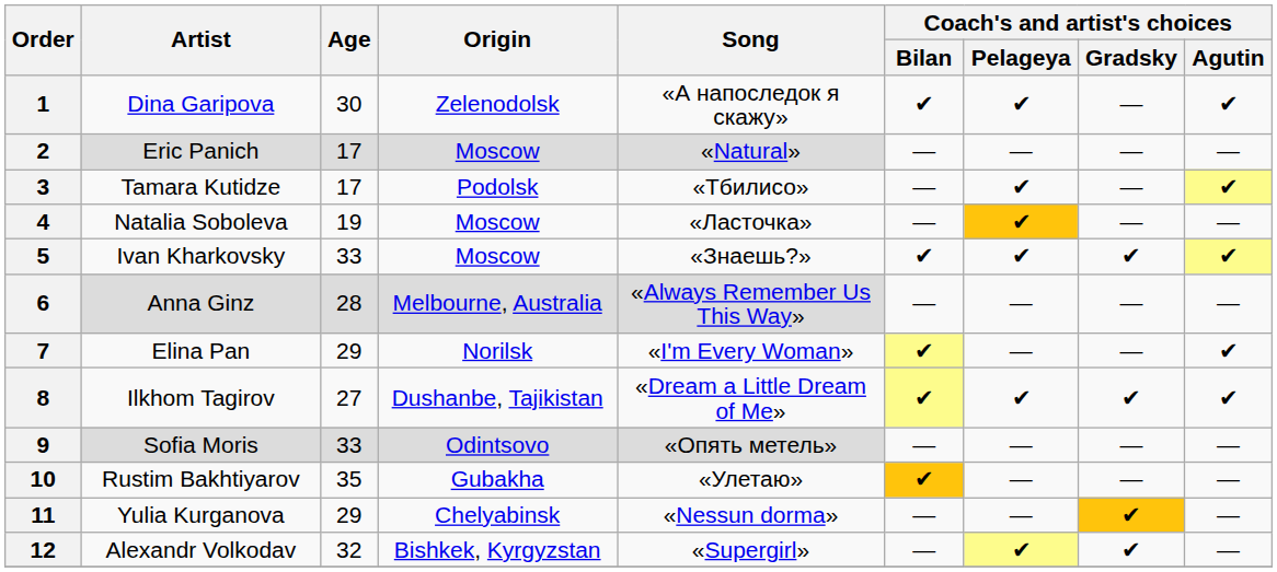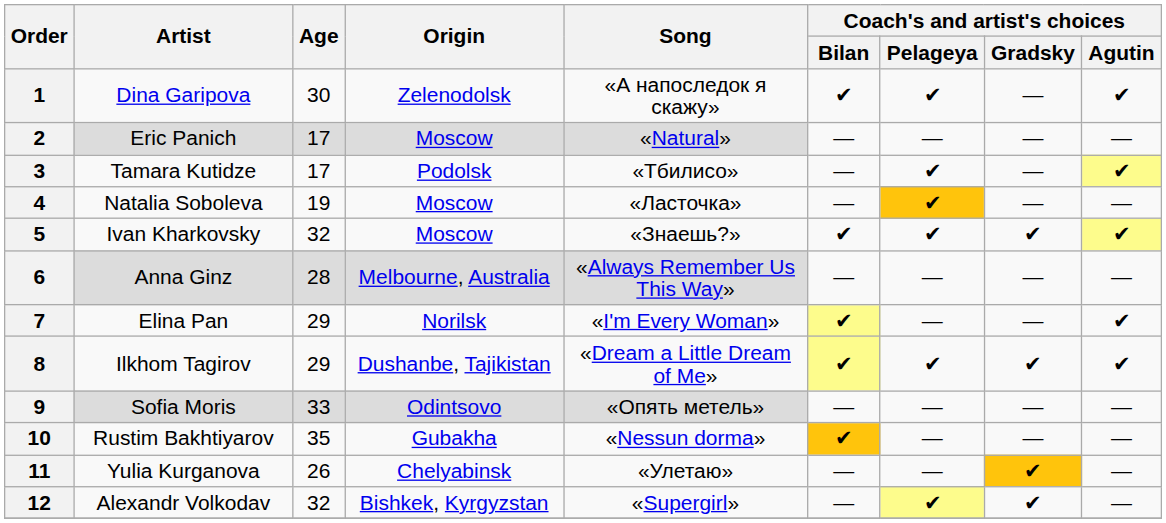 <table class="wikitable" style="text-align:center; line-height:17px; width:100%;">
 <tr>
 <th scope="col" rowspan=2 style="width:04%;">Order</th>
 <th scope="col" rowspan=2 style="width:18%;">Artist</th>
 <th scope="col" rowspan=2 style="width:04%;">Age</th>
 <th scope="col" rowspan=2 style="width:18%;">Origin</th>
 <th scope="col" rowspan=2 style="width:20%;">Song</th>
 <th scope="col" colspan=4 style="width:24%;">Coach's and artist's choices</th>
 </tr>
 <tr>
 <th style="width:06%;">Bilan</th>
 <th style="width:06%;">Pelageya</th>
 <th style="width:06%;">Gradsky</th>
 <th style="width:06%;">Agutin</th>
 </tr>
 <tr>
 <th>1</th>
 <td><a href='#'>Dina Garipova</a></td>
 <td>30</td>
 <td><a href='#'>Zelenodolsk</a></td>
 <td>«А напоследок я скажу»</td>
 <td>✔</td>
 <td>✔</td>
 <td>—</td>
 <td>✔</td>
 </tr>
 <tr>
 <th>2</th>
 <td style="background-color:#DCDCDC;">Eric Panich</td>
 <td style="background-color:#DCDCDC;">17</td>
 <td style="background-color:#DCDCDC;"><a href='#'>Moscow</a></td>
 <td style="background-color:#DCDCDC;">«<a href='#'>Natural</a>»</td>
 <td>—</td>
 <td>—</td>
 <td>—</td>
 <td>—</td>
 </tr>
 <tr>
 <th>3</th>
 <td>Tamara Kutidze</td>
 <td>17</td>
 <td><a href='#'>Podolsk</a></td>
 <td>«Тбилисо»</td>
 <td>—</td>
 <td>✔</td>
 <td>—</td>
 <td style="background-color:#fdfc8c;">✔</td>
 </tr>
 <tr>
 <th>4</th>
 <td>Natalia Soboleva</td>
 <td>19</td>
 <td><a href='#'>Moscow</a></td>
 <td>«Ласточка»</td>
 <td>—</td>
 <td style="background-color:#FFC40C;">✔</td>
 <td>—</td>
 <td>—</td>
 </tr>
 <tr>
 <th>5</th>
 <td>Ivan Kharkovsky</td>
-<td>33</td>
+<td>32</td>
 <td><a href='#'>Moscow</a></td>
 <td>«Знаешь?»</td>
 <td>✔</td>
 <td>✔</td>
 <td>✔</td>
 <td style="background-color:#fdfc8c;">✔</td>
 </tr>
 <tr>
 <th>6</th>
 <td style="background-color:#DCDCDC;">Anna Ginz</td>
 <td style="background-color:#DCDCDC;">28</td>
 <td style="background-color:#DCDCDC;"><a href='#'>Melbourne</a>, <a href='#'>Australia</a></td>
 <td style="background-color:#DCDCDC;">«<a href='#'>Always Remember Us This Way</a>»</td>
 <td>—</td>
 <td>—</td>
 <td>—</td>
 <td>—</td>
 </tr>
 <tr>
 <th>7</th>
 <td>Elina Pan</td>
 <td>29</td>
 <td><a href='#'>Norilsk</a></td>
 <td>«<a href='#'>I'm Every Woman</a>»</td>
 <td style="background-color:#fdfc8c;">✔</td>
 <td>—</td>
 <td>—</td>
 <td>✔</td>
 </tr>
 <tr>
 <th>8</th>
 <td>Ilkhom Tagirov</td>
-<td>27</td>
+<td>29</td>
 <td><a href='#'>Dushanbe</a>, <a href='#'>Tajikistan</a></td>
 <td>«<a href='#'>Dream a Little Dream of Me</a>»</td>
 <td style="background-color:#fdfc8c;">✔</td>
 <td>✔</td>
 <td>✔</td>
 <td>✔</td>
 </tr>
 <tr>
 <th>9</th>
 <td style="background-color:#DCDCDC;">Sofia Moris</td>
 <td style="background-color:#DCDCDC;">33</td>
 <td style="background-color:#DCDCDC;"><a href='#'>Odintsovo</a></td>
 <td style="background-color:#DCDCDC;">«Опять метель»</td>
 <td>—</td>
 <td>—</td>
 <td>—</td>
 <td>—</td>
 </tr>
 <tr>
 <th>10</th>
 <td>Rustim Bakhtiyarov</td>
 <td>35</td>
 <td><a href='#'>Gubakha</a></td>
-<td>«Улетаю»</td>
+<td>«<a href='#'>Nessun dorma</a>»</td>
 <td style="background-color:#FFC40C;">✔</td>
 <td>—</td>
 <td>—</td>
 <td>—</td>
 </tr>
 <tr>
 <th>11</th>
 <td>Yulia Kurganova</td>
-<td>29</td>
+<td>26</td>
 <td><a href='#'>Chelyabinsk</a></td>
-<td>«<a href='#'>Nessun dorma</a>»</td>
+<td>«Улетаю»</td>
 <td>—</td>
 <td>—</td>
 <td style="background-color:#FFC40C;">✔</td>
 <td>—</td>
 </tr>
 <tr>
 <th>12</th>
 <td>Alexandr Volkodav</td>
 <td>32</td>
 <td><a href='#'>Bishkek</a>, <a href='#'>Kyrgyzstan</a></td>
 <td>«<a href='#'>Supergirl</a>»</td>
 <td>—</td>
 <td style="background-color:#fdfc8c;">✔</td>
 <td>✔</td>
 <td>—</td>
 </tr>
 <tr>
 </tr>
 </table>
